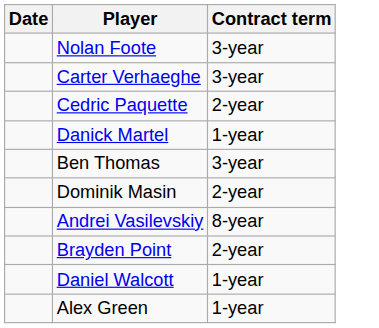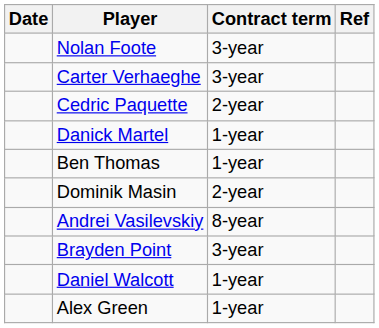 <table class="wikitable">
 <tr>
 <th>Date</th>
 <th>Player</th>
 <th>Contract term</th>
+<th>Ref</th>
 </tr>
 <tr>
 <td></td>
 <td><a href='#'>Nolan Foote</a></td>
 <td>3-year</td>
+<td></td>
 </tr>
 <tr>
 <td></td>
 <td><a href='#'>Carter Verhaeghe</a></td>
 <td>3-year</td>
+<td></td>
 </tr>
 <tr>
 <td></td>
 <td><a href='#'>Cedric Paquette</a></td>
 <td>2-year</td>
+<td></td>
 </tr>
 <tr>
 <td></td>
 <td><a href='#'>Danick Martel</a></td>
 <td>1-year</td>
+<td></td>
 </tr>
 <tr>
 <td></td>
 <td>Ben Thomas</td>
-<td>3-year</td>
+<td>1-year</td>
+<td></td>
 </tr>
 <tr>
 <td></td>
 <td>Dominik Masin</td>
 <td>2-year</td>
+<td></td>
 </tr>
 <tr>
 <td></td>
 <td><a href='#'>Andrei Vasilevskiy</a></td>
 <td>8-year</td>
+<td></td>
 </tr>
 <tr>
 <td></td>
 <td><a href='#'>Brayden Point</a></td>
-<td>2-year</td>
+<td>3-year</td>
+<td></td>
 </tr>
 <tr>
 <td></td>
 <td><a href='#'>Daniel Walcott</a></td>
 <td>1-year</td>
+<td></td>
 </tr>
 <tr>
 <td></td>
 <td>Alex Green</td>
 <td>1-year</td>
+<td></td>
 </tr>
 </table>
